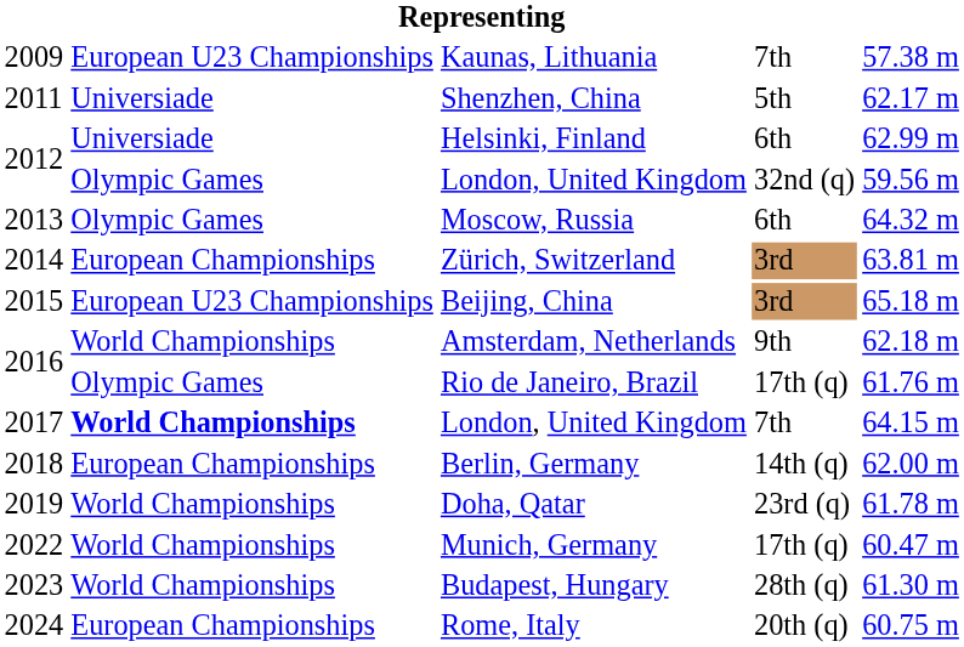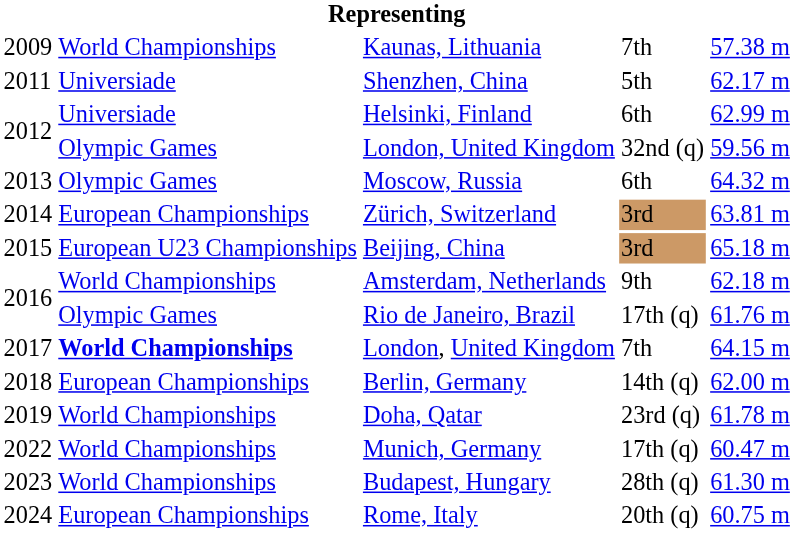 <table>
 <tr>
 <th colspan="5">Representing </th>
 </tr>
 <tr>
 <td>2009</td>
-<td><a href='#'>European U23 Championships</a></td>
+<td><a href='#'>World Championships</a></td>
 <td><a href='#'>Kaunas, Lithuania</a></td>
 <td>7th</td>
 <td><a href='#'>57.38 m</a></td>
 </tr>
 <tr>
 <td>2011</td>
 <td><a href='#'>Universiade</a></td>
 <td><a href='#'>Shenzhen, China</a></td>
 <td>5th</td>
 <td><a href='#'>62.17 m</a></td>
 </tr>
 <tr>
 <td rowspan=2>2012</td>
 <td><a href='#'>Universiade</a></td>
 <td><a href='#'>Helsinki, Finland</a></td>
 <td>6th</td>
 <td><a href='#'>62.99 m</a></td>
 </tr>
 <tr>
 <td><a href='#'>Olympic Games</a></td>
 <td><a href='#'>London, United Kingdom</a></td>
 <td>32nd (q)</td>
 <td><a href='#'>59.56 m</a></td>
 </tr>
 <tr>
 <td>2013</td>
 <td><a href='#'>Olympic Games</a></td>
 <td><a href='#'>Moscow, Russia</a></td>
 <td>6th</td>
 <td><a href='#'>64.32 m</a></td>
 </tr>
 <tr>
 <td>2014</td>
 <td><a href='#'>European Championships</a></td>
 <td><a href='#'>Zürich, Switzerland</a></td>
 <td bgcolor=cc9966>3rd</td>
 <td><a href='#'>63.81 m</a></td>
 </tr>
 <tr>
 <td>2015</td>
 <td><a href='#'>European U23 Championships</a></td>
 <td><a href='#'>Beijing, China</a></td>
 <td bgcolor=cc9966>3rd</td>
 <td><a href='#'>65.18 m</a></td>
 </tr>
 <tr>
 <td rowspan=2>2016</td>
 <td><a href='#'>World Championships</a></td>
 <td><a href='#'>Amsterdam, Netherlands</a></td>
 <td>9th</td>
 <td><a href='#'>62.18 m</a></td>
 </tr>
 <tr>
 <td><a href='#'>Olympic Games</a></td>
 <td><a href='#'>Rio de Janeiro, Brazil</a></td>
 <td>17th (q)</td>
 <td><a href='#'>61.76 m</a></td>
 </tr>
 <tr>
 <td>2017</td>
 <td><strong><a href='#'>World Championships</a></strong></td>
 <td><a href='#'>London</a>, <a href='#'>United Kingdom</a></td>
 <td>7th</td>
 <td><a href='#'>64.15 m</a></td>
 </tr>
 <tr>
 <td>2018</td>
 <td><a href='#'>European Championships</a></td>
 <td><a href='#'>Berlin, Germany</a></td>
 <td>14th (q)</td>
 <td><a href='#'>62.00 m</a></td>
 </tr>
 <tr>
 <td>2019</td>
 <td><a href='#'>World Championships</a></td>
 <td><a href='#'>Doha, Qatar</a></td>
 <td>23rd (q)</td>
 <td><a href='#'>61.78 m</a></td>
 </tr>
 <tr>
 <td>2022</td>
 <td><a href='#'>World Championships</a></td>
 <td><a href='#'>Munich, Germany</a></td>
 <td>17th (q)</td>
 <td><a href='#'>60.47 m</a></td>
 </tr>
 <tr>
 <td>2023</td>
 <td><a href='#'>World Championships</a></td>
 <td><a href='#'>Budapest, Hungary</a></td>
 <td>28th (q)</td>
 <td><a href='#'>61.30 m</a></td>
 </tr>
 <tr>
 <td>2024</td>
 <td><a href='#'>European Championships</a></td>
 <td><a href='#'>Rome, Italy</a></td>
 <td>20th (q)</td>
 <td><a href='#'>60.75 m</a></td>
 </tr>
 </table>
